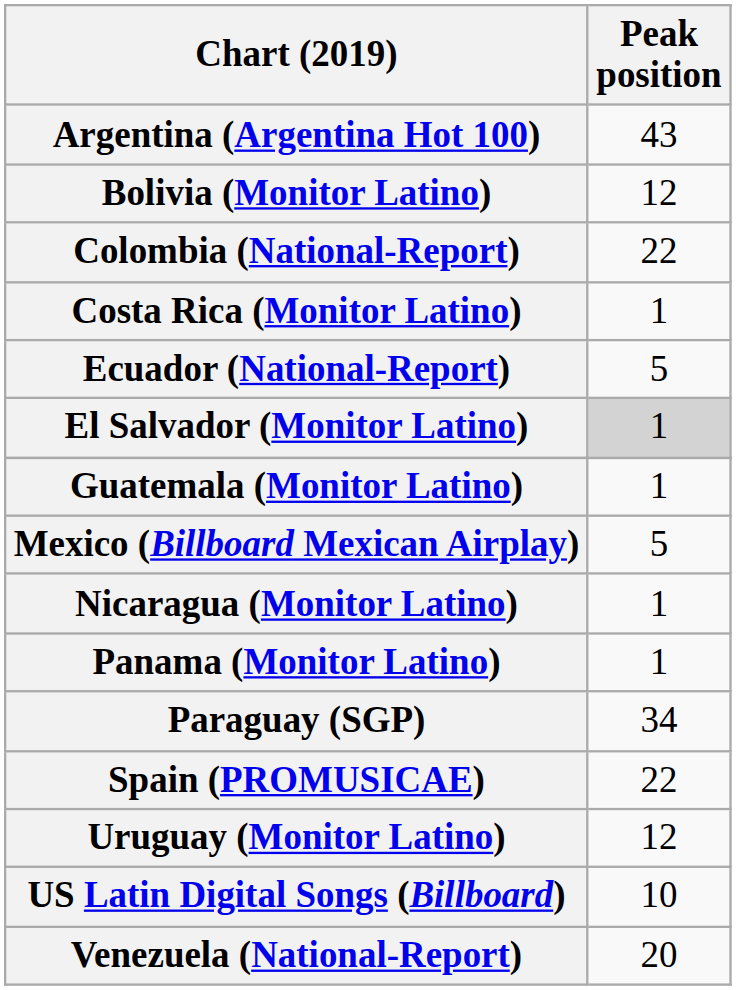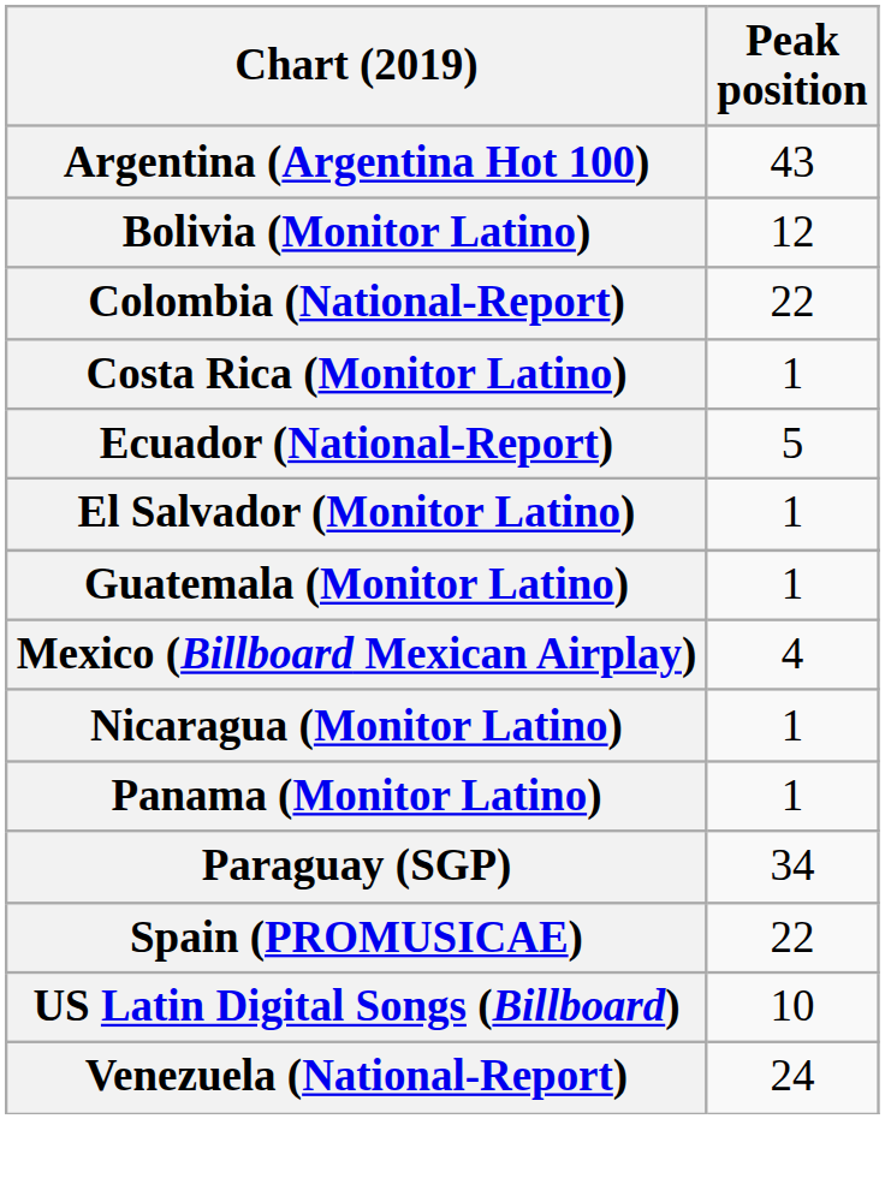 <table class="wikitable sortable plainrowheaders" style="text-align:center">
 <tr>
 <th scope="col">Chart (2019)</th>
 <th scope="col">Peak<br> position</th>
 </tr>
 <tr>
 <th scope="row">Argentina (<a href='#'>Argentina Hot 100</a>)</th>
 <td>43</td>
 </tr>
 <tr>
 <th scope="row">Bolivia (<a href='#'>Monitor Latino</a>)</th>
 <td>12</td>
 </tr>
 <tr>
 <th scope="row">Colombia (<a href='#'>National-Report</a>)</th>
 <td>22</td>
 </tr>
 <tr>
 <th scope="row">Costa Rica (<a href='#'>Monitor Latino</a>)</th>
 <td>1</td>
 </tr>
 <tr>
 <th scope="row">Ecuador (<a href='#'>National-Report</a>)</th>
 <td>5</td>
 </tr>
 <tr>
 <th scope="row">El Salvador (<a href='#'>Monitor Latino</a>)</th>
-<td style="background: lightgrey;">1</td>
+<td>1</td>
 </tr>
 <tr>
 </tr>
 <tr>
 <th scope="row">Guatemala (<a href='#'>Monitor Latino</a>)</th>
 <td>1</td>
 </tr>
 <tr>
 <th scope="row">Mexico (<a href='#'><em>Billboard</em> Mexican Airplay</a>)</th>
-<td>5</td>
+<td>4</td>
 </tr>
 <tr>
 <th scope="row">Nicaragua (<a href='#'>Monitor Latino</a>)</th>
 <td>1</td>
 </tr>
 <tr>
 <th scope="row">Panama (<a href='#'>Monitor Latino</a>)</th>
 <td>1</td>
 </tr>
 <tr>
 <th scope="row">Paraguay (SGP)</th>
 <td>34</td>
 </tr>
 <tr>
 <th scope="row">Spain (<a href='#'>PROMUSICAE</a>)</th>
 <td>22</td>
 </tr>
 <tr>
-<th scope="row">Uruguay (<a href='#'>Monitor Latino</a>)</th>
-<td>12</td>
-</tr>
-<tr>
 <th scope="row">US <a href='#'>Latin Digital Songs</a> (<em><a href='#'>Billboard</a></em>)</th>
 <td>10</td>
 </tr>
 <tr>
 <th scope="row">Venezuela (<a href='#'>National-Report</a>)</th>
-<td>20</td>
+<td>24</td>
 </tr>
 </table>
